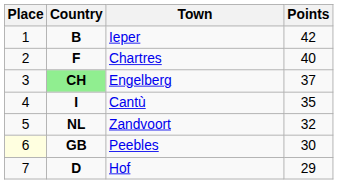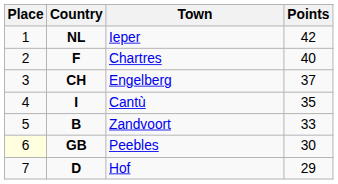 <table class="wikitable">
 <tr>
 <th width="25">Place</th>
 <th width="25">Country</th>
 <th width="200">Town</th>
 <th width="25">Points</th>
 </tr>
 <tr>
 <td align="center">1</td>
-<td align="center"><strong>B</strong></td>
+<td align="center"><strong>NL</strong></td>
 <td align="left"><a href='#'>Ieper</a></td>
 <td align="center">42</td>
 </tr>
 <tr>
 <td align="center">2</td>
 <td align="center"><strong>F</strong></td>
 <td align="left"><a href='#'>Chartres</a></td>
 <td align="center">40</td>
 </tr>
 <tr>
 <td align="center">3</td>
-<td align="center" style="background: lightgreen;"><strong>CH</strong></td>
+<td align="center"><strong>CH</strong></td>
 <td align="left"><a href='#'>Engelberg</a></td>
 <td align="center">37</td>
 </tr>
 <tr>
 <td align="center">4</td>
 <td align="center"><strong>I</strong></td>
 <td align="left"><a href='#'>Cantù</a></td>
 <td align="center">35</td>
 </tr>
 <tr>
 <td align="center">5</td>
-<td align="center"><strong>NL</strong></td>
+<td align="center"><strong>B</strong></td>
 <td align="left"><a href='#'>Zandvoort</a></td>
-<td align="center">32</td>
+<td align="center">33</td>
 </tr>
 <tr>
 <td align="center" style="background: lightyellow;">6</td>
 <td align="center"><strong>GB</strong></td>
 <td align="left"><a href='#'>Peebles</a></td>
 <td align="center">30</td>
 </tr>
 <tr>
 <td align="center">7</td>
 <td align="center"><strong>D</strong></td>
 <td align="left"><a href='#'>Hof</a></td>
 <td align="center">29</td>
 </tr>
 </table>
